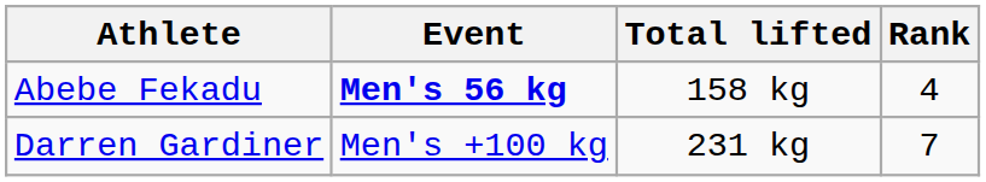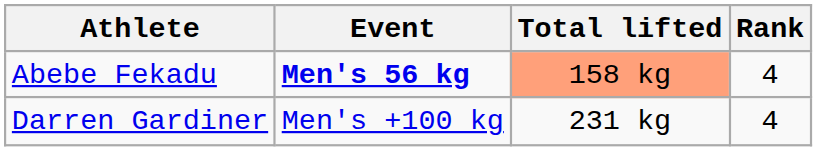 <table class="wikitable">
 <tr>
 <th>Athlete</th>
 <th>Event</th>
 <th>Total lifted</th>
 <th>Rank</th>
 </tr>
 <tr>
 <td><a href='#'>Abebe Fekadu</a></td>
 <td><strong><a href='#'>Men's 56 kg</a></strong></td>
-<td align="center">158 kg</td>
+<td align="center" style="background: lightsalmon;">158 kg</td>
 <td align="center">4</td>
 </tr>
 <tr>
 <td><a href='#'>Darren Gardiner</a></td>
 <td><a href='#'>Men's +100 kg</a></td>
 <td align="center">231 kg</td>
-<td align="center">7</td>
+<td align="center">4</td>
 </tr>
 </table>
